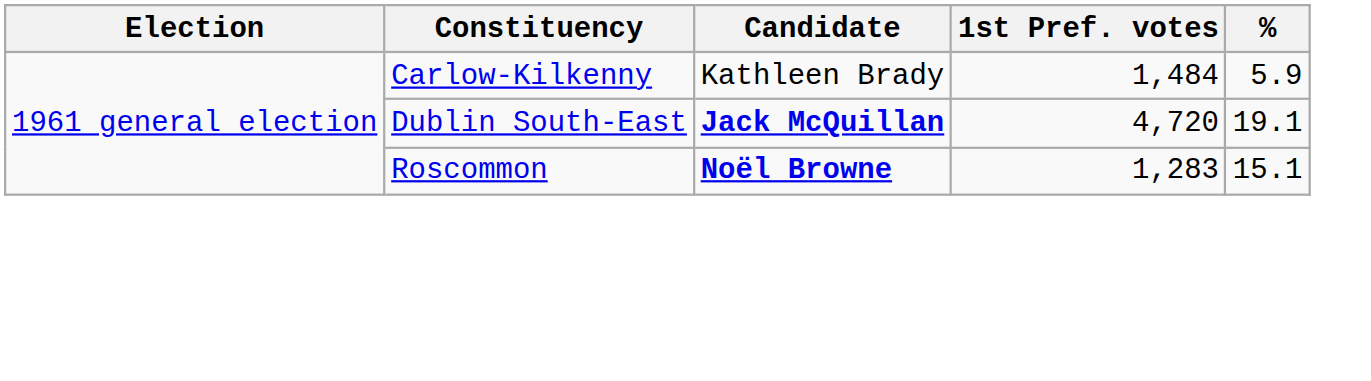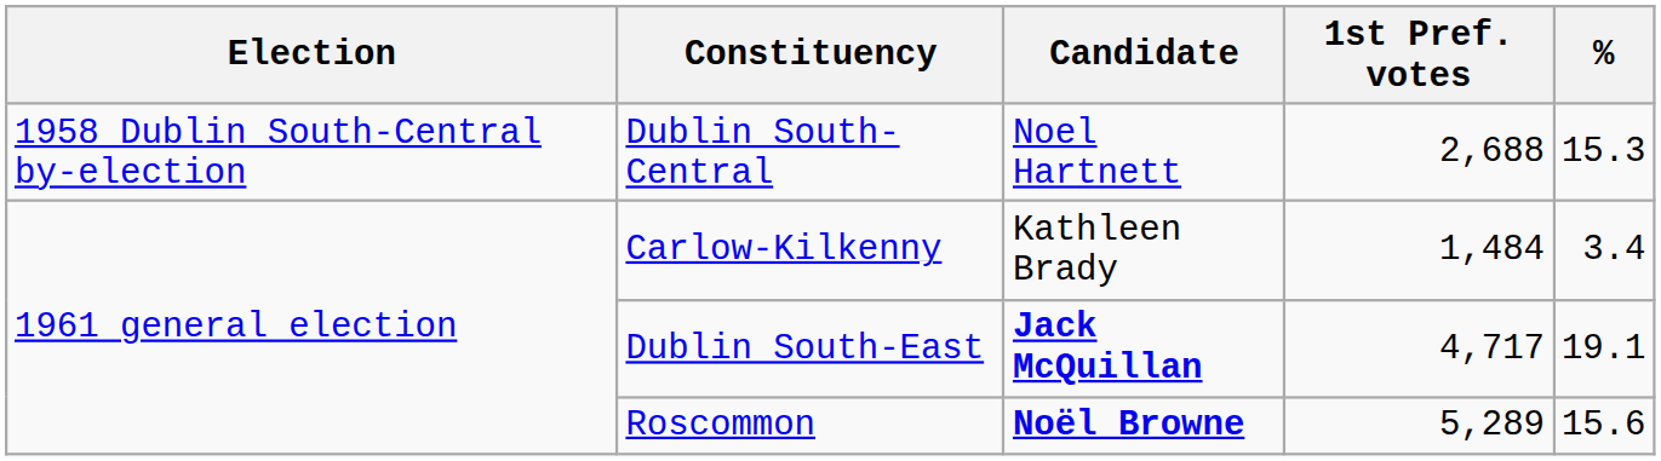 <table class="wikitable" border="1">
 <tr>
 <th>Election</th>
 <th>Constituency</th>
 <th>Candidate</th>
 <th>1st Pref. votes</th>
 <th>%</th>
 </tr>
 <tr>
+<td><a href='#'>1958 Dublin South-Central by-election</a></td>
+<td><a href='#'>Dublin South-Central</a></td>
+<td><a href='#'>Noel Hartnett</a></td>
+<td align="right">2,688</td>
+<td align="right">15.3</td>
+</tr>
+<tr>
 <td rowspan="3"><a href='#'>1961 general election</a></td>
 <td><a href='#'>Carlow-Kilkenny</a></td>
 <td>Kathleen Brady</td>
 <td align="right">1,484</td>
-<td align="right">5.9</td>
+<td align="right">3.4</td>
 </tr>
 <tr>
 <td><a href='#'>Dublin South-East</a></td>
 <td><strong><a href='#'>Jack McQuillan</a></strong></td>
-<td align="right">4,720</td>
+<td align="right">4,717</td>
 <td align="right">19.1</td>
 </tr>
 <tr>
 <td><a href='#'>Roscommon</a></td>
 <td><strong><a href='#'>Noël Browne</a></strong></td>
-<td align="right">1,283</td>
-<td align="right">15.1</td>
+<td align="right">5,289</td>
+<td align="right">15.6</td>
 </tr>
 </table>
